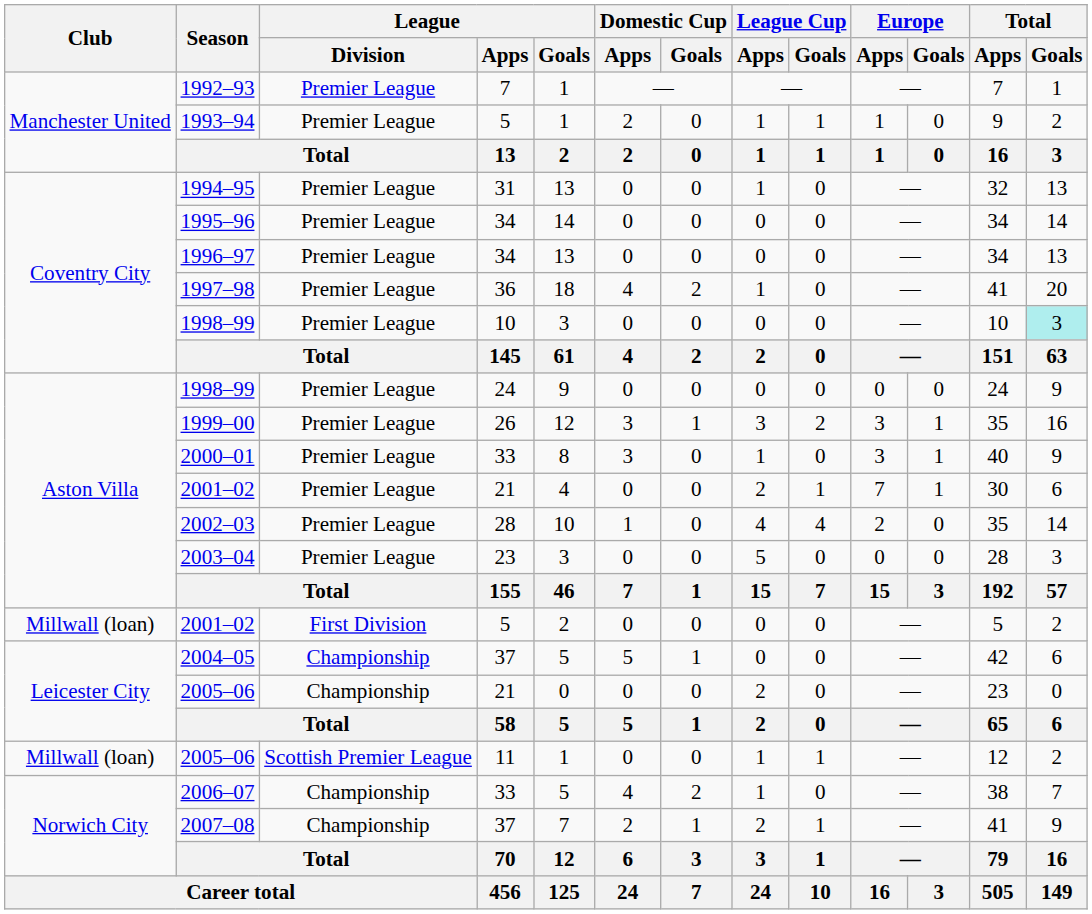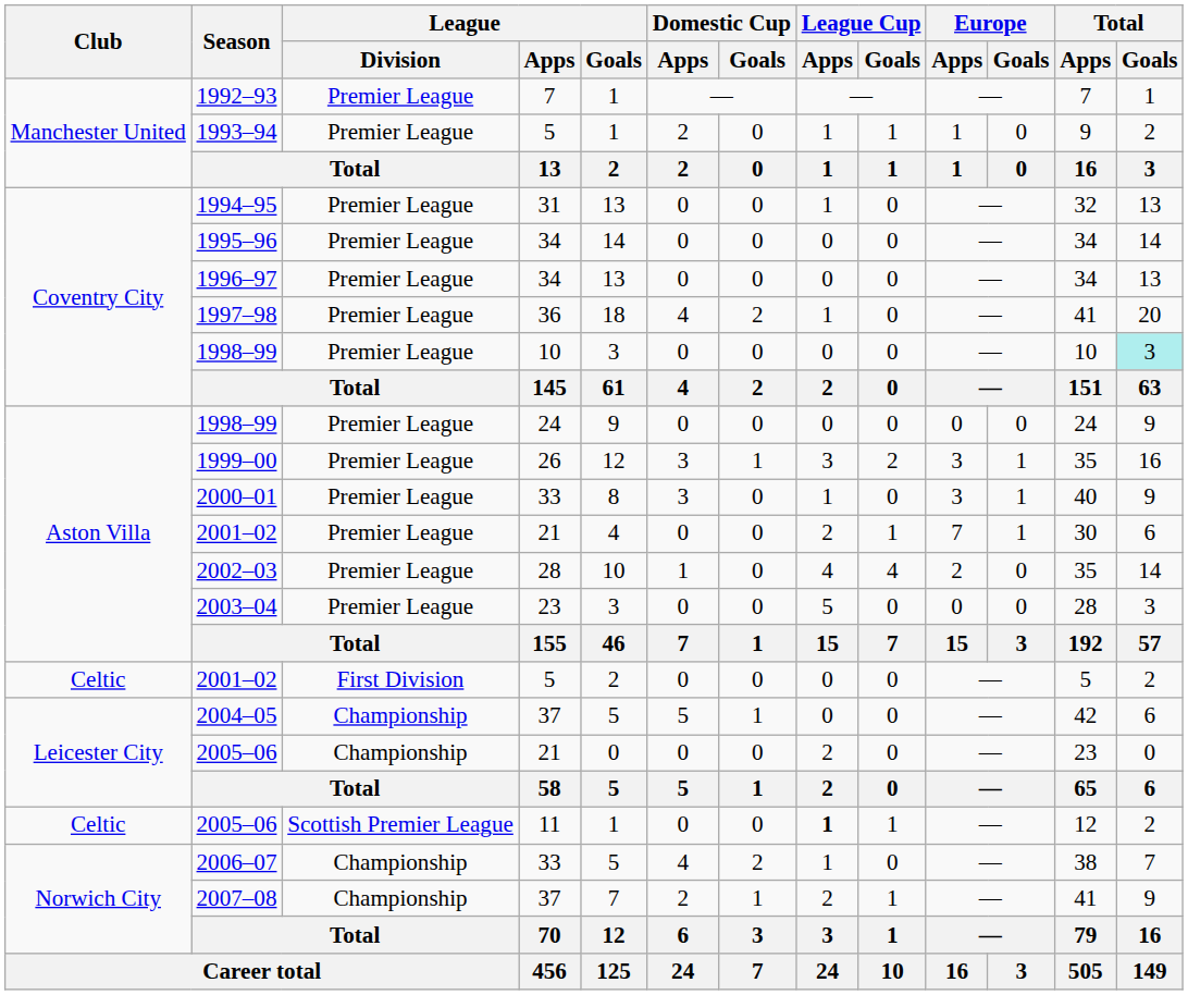 <table class="wikitable" style="text-align: center;">
 <tr>
 <th rowspan="2">Club</th>
 <th rowspan="2">Season</th>
 <th colspan="3">League</th>
 <th colspan="2">Domestic Cup</th>
 <th colspan="2"><a href='#'>League Cup</a></th>
 <th colspan="2"><a href='#'>Europe</a></th>
 <th colspan="2">Total</th>
 </tr>
 <tr>
 <th>Division</th>
 <th>Apps</th>
 <th>Goals</th>
 <th>Apps</th>
 <th>Goals</th>
 <th>Apps</th>
 <th>Goals</th>
 <th>Apps</th>
 <th>Goals</th>
 <th>Apps</th>
 <th>Goals</th>
 </tr>
 <tr>
 <td rowspan="3"><a href='#'>Manchester United</a></td>
 <td><a href='#'>1992–93</a></td>
 <td><a href='#'>Premier League</a></td>
 <td>7</td>
 <td>1</td>
 <td colspan="2">—</td>
 <td colspan="2">—</td>
 <td colspan="2">—</td>
 <td>7</td>
 <td>1</td>
 </tr>
 <tr>
 <td><a href='#'>1993–94</a></td>
 <td>Premier League</td>
 <td>5</td>
 <td>1</td>
 <td>2</td>
 <td>0</td>
 <td>1</td>
 <td>1</td>
 <td>1</td>
 <td>0</td>
 <td>9</td>
 <td>2</td>
 </tr>
 <tr>
 <th colspan="2">Total</th>
 <th>13</th>
 <th>2</th>
 <th>2</th>
 <th>0</th>
 <th>1</th>
 <th>1</th>
 <th>1</th>
 <th>0</th>
 <th>16</th>
 <th>3</th>
 </tr>
 <tr>
 <td rowspan="6"><a href='#'>Coventry City</a></td>
 <td><a href='#'>1994–95</a></td>
 <td>Premier League</td>
 <td>31</td>
 <td>13</td>
 <td>0</td>
 <td>0</td>
 <td>1</td>
 <td>0</td>
 <td colspan="2">—</td>
 <td>32</td>
 <td>13</td>
 </tr>
 <tr>
 <td><a href='#'>1995–96</a></td>
 <td>Premier League</td>
 <td>34</td>
 <td>14</td>
 <td>0</td>
 <td>0</td>
 <td>0</td>
 <td>0</td>
 <td colspan="2">—</td>
 <td>34</td>
 <td>14</td>
 </tr>
 <tr>
 <td><a href='#'>1996–97</a></td>
 <td>Premier League</td>
 <td>34</td>
 <td>13</td>
 <td>0</td>
 <td>0</td>
 <td>0</td>
 <td>0</td>
 <td colspan="2">—</td>
 <td>34</td>
 <td>13</td>
 </tr>
 <tr>
 <td><a href='#'>1997–98</a></td>
 <td>Premier League</td>
 <td>36</td>
 <td>18</td>
 <td>4</td>
 <td>2</td>
 <td>1</td>
 <td>0</td>
 <td colspan="2">—</td>
 <td>41</td>
 <td>20</td>
 </tr>
 <tr>
 <td><a href='#'>1998–99</a></td>
 <td>Premier League</td>
 <td>10</td>
 <td>3</td>
 <td>0</td>
 <td>0</td>
 <td>0</td>
 <td>0</td>
 <td colspan="2">—</td>
 <td>10</td>
 <td style="background: paleturquoise;">3</td>
 </tr>
 <tr>
 <th colspan="2">Total</th>
 <th>145</th>
 <th>61</th>
 <th>4</th>
 <th>2</th>
 <th>2</th>
 <th>0</th>
 <th colspan="2">—</th>
 <th>151</th>
 <th>63</th>
 </tr>
 <tr>
 <td rowspan="7"><a href='#'>Aston Villa</a></td>
 <td><a href='#'>1998–99</a></td>
 <td>Premier League</td>
 <td>24</td>
 <td>9</td>
 <td>0</td>
 <td>0</td>
 <td>0</td>
 <td>0</td>
 <td>0</td>
 <td>0</td>
 <td>24</td>
 <td>9</td>
 </tr>
 <tr>
 <td><a href='#'>1999–00</a></td>
 <td>Premier League</td>
 <td>26</td>
 <td>12</td>
 <td>3</td>
 <td>1</td>
 <td>3</td>
 <td>2</td>
 <td>3</td>
 <td>1</td>
 <td>35</td>
 <td>16</td>
 </tr>
 <tr>
 <td><a href='#'>2000–01</a></td>
 <td>Premier League</td>
 <td>33</td>
 <td>8</td>
 <td>3</td>
 <td>0</td>
 <td>1</td>
 <td>0</td>
 <td>3</td>
 <td>1</td>
 <td>40</td>
 <td>9</td>
 </tr>
 <tr>
 <td><a href='#'>2001–02</a></td>
 <td>Premier League</td>
 <td>21</td>
 <td>4</td>
 <td>0</td>
 <td>0</td>
 <td>2</td>
 <td>1</td>
 <td>7</td>
 <td>1</td>
 <td>30</td>
 <td>6</td>
 </tr>
 <tr>
 <td><a href='#'>2002–03</a></td>
 <td>Premier League</td>
 <td>28</td>
 <td>10</td>
 <td>1</td>
 <td>0</td>
 <td>4</td>
 <td>4</td>
 <td>2</td>
 <td>0</td>
 <td>35</td>
 <td>14</td>
 </tr>
 <tr>
 <td><a href='#'>2003–04</a></td>
 <td>Premier League</td>
 <td>23</td>
 <td>3</td>
 <td>0</td>
 <td>0</td>
 <td>5</td>
 <td>0</td>
 <td>0</td>
 <td>0</td>
 <td>28</td>
 <td>3</td>
 </tr>
 <tr>
 <th colspan="2">Total</th>
 <th>155</th>
 <th>46</th>
 <th>7</th>
 <th>1</th>
 <th>15</th>
 <th>7</th>
 <th>15</th>
 <th>3</th>
 <th>192</th>
 <th>57</th>
 </tr>
 <tr>
-<td><a href='#'>Millwall</a> (loan)</td>
+<td><a href='#'>Celtic</a></td>
 <td><a href='#'>2001–02</a></td>
 <td><a href='#'>First Division</a></td>
 <td>5</td>
 <td>2</td>
 <td>0</td>
 <td>0</td>
 <td>0</td>
 <td>0</td>
 <td colspan="2">—</td>
 <td>5</td>
 <td>2</td>
 </tr>
 <tr>
 <td rowspan="3"><a href='#'>Leicester City</a></td>
 <td><a href='#'>2004–05</a></td>
 <td><a href='#'>Championship</a></td>
 <td>37</td>
 <td>5</td>
 <td>5</td>
 <td>1</td>
 <td>0</td>
 <td>0</td>
 <td colspan="2">—</td>
 <td>42</td>
 <td>6</td>
 </tr>
 <tr>
 <td><a href='#'>2005–06</a></td>
 <td>Championship</td>
 <td>21</td>
 <td>0</td>
 <td>0</td>
 <td>0</td>
 <td>2</td>
 <td>0</td>
 <td colspan="2">—</td>
 <td>23</td>
 <td>0</td>
 </tr>
 <tr>
 <th colspan="2">Total</th>
 <th>58</th>
 <th>5</th>
 <th>5</th>
 <th>1</th>
 <th>2</th>
 <th>0</th>
 <th colspan="2">—</th>
 <th>65</th>
 <th>6</th>
 </tr>
 <tr>
-<td><a href='#'>Millwall</a> (loan)</td>
+<td><a href='#'>Celtic</a></td>
 <td><a href='#'>2005–06</a></td>
 <td><a href='#'>Scottish Premier League</a></td>
 <td>11</td>
 <td>1</td>
 <td>0</td>
 <td>0</td>
-<td>1</td>
+<td><strong>1</strong></td>
 <td>1</td>
 <td colspan="2">—</td>
 <td>12</td>
 <td>2</td>
 </tr>
 <tr>
 <td rowspan="3"><a href='#'>Norwich City</a></td>
 <td><a href='#'>2006–07</a></td>
 <td>Championship</td>
 <td>33</td>
 <td>5</td>
 <td>4</td>
 <td>2</td>
 <td>1</td>
 <td>0</td>
 <td colspan="2">—</td>
 <td>38</td>
 <td>7</td>
 </tr>
 <tr>
 <td><a href='#'>2007–08</a></td>
 <td>Championship</td>
 <td>37</td>
 <td>7</td>
 <td>2</td>
 <td>1</td>
 <td>2</td>
 <td>1</td>
 <td colspan="2">—</td>
 <td>41</td>
 <td>9</td>
 </tr>
 <tr>
 <th colspan="2">Total</th>
 <th>70</th>
 <th>12</th>
 <th>6</th>
 <th>3</th>
 <th>3</th>
 <th>1</th>
 <th colspan="2">—</th>
 <th>79</th>
 <th>16</th>
 </tr>
 <tr>
 <th colspan="3">Career total</th>
 <th>456</th>
 <th>125</th>
 <th>24</th>
 <th>7</th>
 <th>24</th>
 <th>10</th>
 <th>16</th>
 <th>3</th>
 <th>505</th>
 <th>149</th>
 </tr>
 </table>
